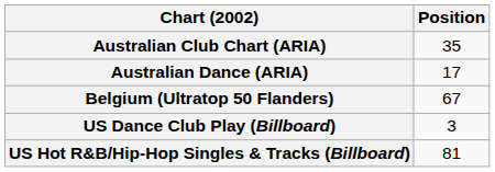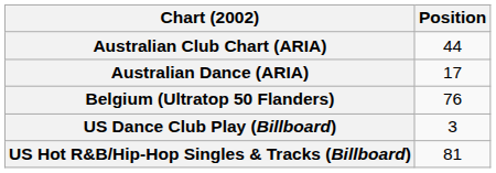 <table class="wikitable sortable plainrowheaders" style="text-align:center">
 <tr>
 <th scope="col">Chart (2002)</th>
 <th scope="col">Position</th>
 </tr>
 <tr>
 <th scope="row">Australian Club Chart (ARIA)</th>
-<td>35</td>
+<td>44</td>
 </tr>
 <tr>
 <th scope="row">Australian Dance (ARIA)</th>
 <td>17</td>
 </tr>
 <tr>
 <th scope="row">Belgium (Ultratop 50 Flanders)</th>
-<td>67</td>
+<td>76</td>
 </tr>
 <tr>
 <th scope="row">US Dance Club Play (<em>Billboard</em>)</th>
 <td>3</td>
 </tr>
 <tr>
 <th scope="row">US Hot R&B/Hip-Hop Singles & Tracks (<em>Billboard</em>)</th>
 <td>81</td>
 </tr>
 </table>
